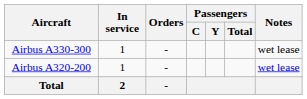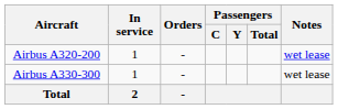 <table class="wikitable" style="border-collapse:collapse;text-align:center;margin:auto;">
 <tr>
 <th rowspan="2" scope="col" style="width:125px;">Aircraft</th>
 <th rowspan="2" scope="col" style="width:60px;">In service</th>
 <th rowspan="2" scope="col" style="width:40px;">Orders</th>
 <th colspan="3" scope="col">Passengers</th>
 <th rowspan="2" scope="col">Notes</th>
 </tr>
 <tr>
 <th style="width:20px;"><abbr>C</abbr></th>
 <th style="width:20px;"><abbr>Y</abbr></th>
 <th style="width:20px;">Total</th>
 </tr>
 <tr>
+<td><a href='#'>Airbus A320-200</a></td>
+<td>1</td>
+<td>-</td>
+<td></td>
+<td></td>
+<td></td>
+<td><a href='#'>wet lease</a></td>
+</tr>
+<tr>
 <td><a href='#'>Airbus A330-300</a></td>
 <td>1</td>
 <td>-</td>
 <td></td>
 <td></td>
 <td></td>
 <td>wet lease</td>
 </tr>
 <tr>
-<td><a href='#'>Airbus A320-200</a></td>
-<td>1</td>
-<td>-</td>
-<td></td>
-<td></td>
-<td></td>
-<td><a href='#'>wet lease</a></td>
-</tr>
-<tr>
 <th>Total</th>
 <th>2</th>
 <th>-</th>
 <th colspan="3"></th>
 <th></th>
 </tr>
 </table>
